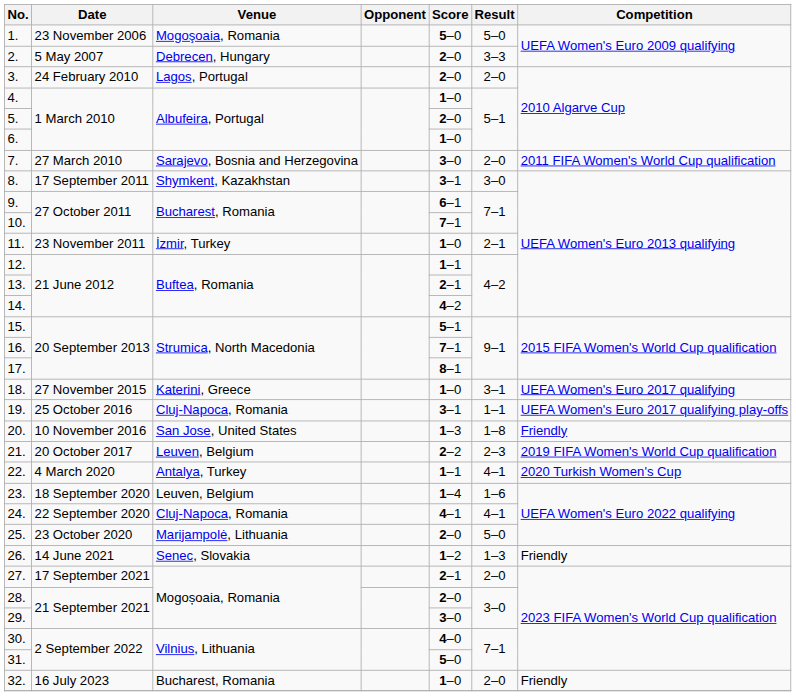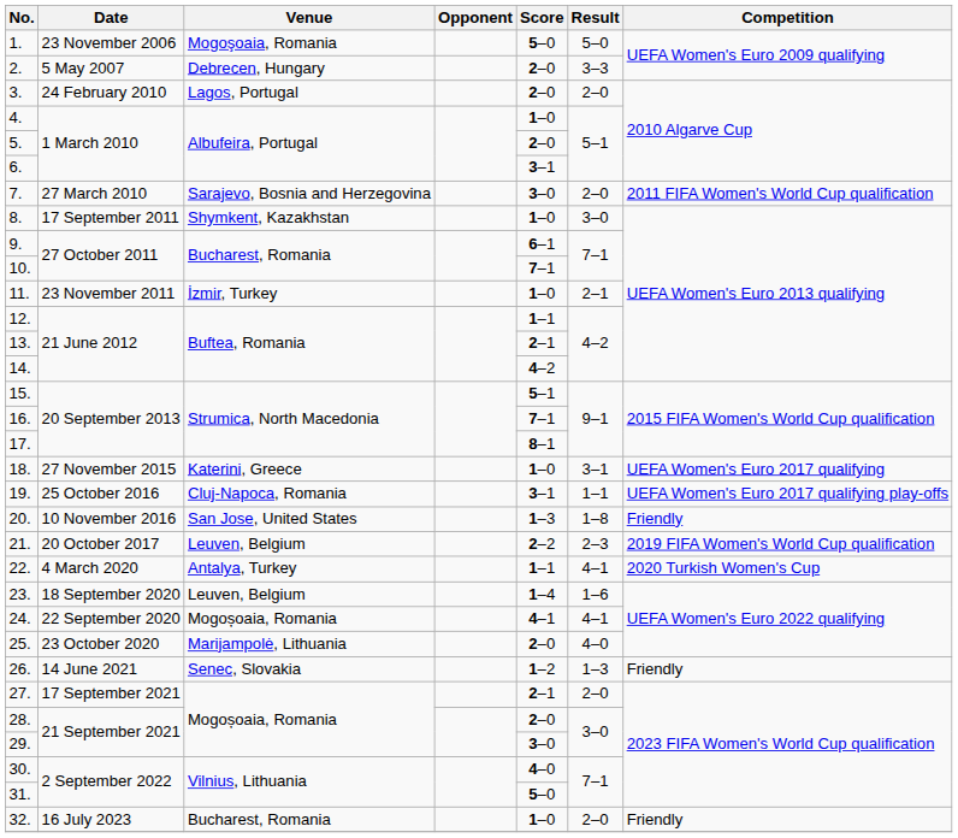 <table class="wikitable">
 <tr>
 <th>No.</th>
 <th>Date</th>
 <th>Venue</th>
 <th>Opponent</th>
 <th>Score</th>
 <th>Result</th>
 <th>Competition</th>
 </tr>
 <tr>
 <td>1.</td>
 <td>23 November 2006</td>
 <td><a href='#'>Mogoşoaia</a>, Romania</td>
 <td></td>
 <td align=center><strong>5</strong>–0</td>
 <td align=center>5–0</td>
 <td rowspan=2><a href='#'>UEFA Women's Euro 2009 qualifying</a></td>
 </tr>
 <tr>
 <td>2.</td>
 <td>5 May 2007</td>
 <td><a href='#'>Debrecen</a>, Hungary</td>
 <td></td>
 <td align=center><strong>2</strong>–0</td>
 <td align=center>3–3</td>
 </tr>
 <tr>
 <td>3.</td>
 <td>24 February 2010</td>
 <td><a href='#'>Lagos</a>, Portugal</td>
 <td></td>
 <td align=center><strong>2</strong>–0</td>
 <td align=center>2–0</td>
 <td rowspan=4><a href='#'>2010 Algarve Cup</a></td>
 </tr>
 <tr>
 <td>4.</td>
 <td rowspan=3>1 March 2010</td>
 <td rowspan=3><a href='#'>Albufeira</a>, Portugal</td>
 <td rowspan=3></td>
 <td align=center><strong>1</strong>–0</td>
 <td rowspan=3 align=center>5–1</td>
 </tr>
 <tr>
 <td>5.</td>
 <td align=center><strong>2</strong>–0</td>
 </tr>
 <tr>
 <td>6.</td>
-<td align=center><strong>1</strong>–0</td>
+<td align=center><strong>3</strong>–1</td>
 </tr>
 <tr>
 <td>7.</td>
 <td>27 March 2010</td>
 <td><a href='#'>Sarajevo</a>, Bosnia and Herzegovina</td>
 <td></td>
 <td align=center><strong>3</strong>–0</td>
 <td align=center>2–0</td>
 <td><a href='#'>2011 FIFA Women's World Cup qualification</a></td>
 </tr>
 <tr>
 <td>8.</td>
 <td>17 September 2011</td>
 <td><a href='#'>Shymkent</a>, Kazakhstan</td>
 <td></td>
-<td align=center><strong>3</strong>–1</td>
+<td align=center><strong>1</strong>–0</td>
 <td align=center>3–0</td>
 <td rowspan=7><a href='#'>UEFA Women's Euro 2013 qualifying</a></td>
 </tr>
 <tr>
 <td>9.</td>
 <td rowspan=2>27 October 2011</td>
 <td rowspan=2><a href='#'>Bucharest</a>, Romania</td>
 <td rowspan=2></td>
 <td align=center><strong>6</strong>–1</td>
 <td rowspan=2 align=center>7–1</td>
 </tr>
 <tr>
 <td>10.</td>
 <td align=center><strong>7</strong>–1</td>
 </tr>
 <tr>
 <td>11.</td>
 <td>23 November 2011</td>
 <td><a href='#'>İzmir</a>, Turkey</td>
 <td></td>
 <td align=center><strong>1</strong>–0</td>
 <td align=center>2–1</td>
 </tr>
 <tr>
 <td>12.</td>
 <td rowspan=3>21 June 2012</td>
 <td rowspan=3><a href='#'>Buftea</a>, Romania</td>
 <td rowspan=3></td>
 <td align=center><strong>1</strong>–1</td>
 <td rowspan=3 align=center>4–2</td>
 </tr>
 <tr>
 <td>13.</td>
 <td align=center><strong>2</strong>–1</td>
 </tr>
 <tr>
 <td>14.</td>
 <td align=center><strong>4</strong>–2</td>
 </tr>
 <tr>
 <td>15.</td>
 <td rowspan=3>20 September 2013</td>
 <td rowspan=3><a href='#'>Strumica</a>, North Macedonia</td>
 <td rowspan=3></td>
 <td align=center><strong>5</strong>–1</td>
 <td rowspan=3 align=center>9–1</td>
 <td rowspan=3><a href='#'>2015 FIFA Women's World Cup qualification</a></td>
 </tr>
 <tr>
 <td>16.</td>
 <td align=center><strong>7</strong>–1</td>
 </tr>
 <tr>
 <td>17.</td>
 <td align=center><strong>8</strong>–1</td>
 </tr>
 <tr>
 <td>18.</td>
 <td>27 November 2015</td>
 <td><a href='#'>Katerini</a>, Greece</td>
 <td></td>
 <td align=center><strong>1</strong>–0</td>
 <td align=center>3–1</td>
 <td><a href='#'>UEFA Women's Euro 2017 qualifying</a></td>
 </tr>
 <tr>
 <td>19.</td>
 <td>25 October 2016</td>
 <td><a href='#'>Cluj-Napoca</a>, Romania</td>
 <td></td>
 <td align=center><strong>3</strong>–1</td>
 <td align=center>1–1 </td>
 <td><a href='#'>UEFA Women's Euro 2017 qualifying play-offs</a></td>
 </tr>
 <tr>
 <td>20.</td>
 <td>10 November 2016</td>
 <td><a href='#'>San Jose</a>, United States</td>
 <td></td>
 <td align=center><strong>1</strong>–3</td>
 <td align=center>1–8</td>
 <td><a href='#'>Friendly</a></td>
 </tr>
 <tr>
 <td>21.</td>
 <td>20 October 2017</td>
 <td><a href='#'>Leuven</a>, Belgium</td>
 <td></td>
 <td align=center><strong>2</strong>–2</td>
 <td align=center>2–3</td>
 <td><a href='#'>2019 FIFA Women's World Cup qualification</a></td>
 </tr>
 <tr>
 <td>22.</td>
 <td>4 March 2020</td>
 <td><a href='#'>Antalya</a>, Turkey</td>
 <td></td>
 <td align=center><strong>1</strong>–1</td>
 <td align=center>4–1</td>
 <td><a href='#'>2020 Turkish Women's Cup</a></td>
 </tr>
 <tr>
 <td>23.</td>
 <td>18 September 2020</td>
 <td>Leuven, Belgium</td>
 <td></td>
 <td align=center><strong>1</strong>–4</td>
 <td align=center>1–6</td>
 <td rowspan=3><a href='#'>UEFA Women's Euro 2022 qualifying</a></td>
 </tr>
 <tr>
 <td>24.</td>
 <td>22 September 2020</td>
-<td><a href='#'>Cluj-Napoca</a>, Romania</td>
+<td>Mogoșoaia, Romania</td>
 <td></td>
 <td align=center><strong>4</strong>–1</td>
 <td align=center>4–1</td>
 </tr>
 <tr>
 <td>25.</td>
 <td>23 October 2020</td>
 <td><a href='#'>Marijampolė</a>, Lithuania</td>
 <td></td>
 <td align=center><strong>2</strong>–0</td>
-<td align=center>5–0</td>
+<td align=center>4–0</td>
 </tr>
 <tr>
 <td>26.</td>
 <td>14 June 2021</td>
 <td><a href='#'>Senec</a>, Slovakia</td>
 <td></td>
 <td align=center><strong>1</strong>–2</td>
 <td align=center>1–3</td>
 <td>Friendly</td>
 </tr>
 <tr>
 <td>27.</td>
 <td>17 September 2021</td>
 <td rowspan=3>Mogoșoaia, Romania</td>
 <td></td>
 <td align=center><strong>2</strong>–1</td>
 <td align=center>2–0</td>
 <td rowspan=5><a href='#'>2023 FIFA Women's World Cup qualification</a></td>
 </tr>
 <tr>
 <td>28.</td>
 <td rowspan=2>21 September 2021</td>
 <td rowspan=2></td>
 <td align=center><strong>2</strong>–0</td>
 <td rowspan=2 align=center>3–0</td>
 </tr>
 <tr>
 <td>29.</td>
 <td align=center><strong>3</strong>–0</td>
 </tr>
 <tr>
 <td>30.</td>
 <td rowspan=2>2 September 2022</td>
 <td rowspan=2><a href='#'>Vilnius</a>, Lithuania</td>
 <td rowspan=2></td>
 <td align=center><strong>4</strong>–0</td>
 <td rowspan=2 align=center>7–1</td>
 </tr>
 <tr>
 <td>31.</td>
 <td align=center><strong>5</strong>–0</td>
 </tr>
 <tr>
 <td>32.</td>
 <td>16 July 2023</td>
 <td>Bucharest, Romania</td>
 <td></td>
 <td align=center><strong>1</strong>–0</td>
 <td align=center>2–0</td>
 <td>Friendly</td>
 </tr>
 <tr>
 </tr>
 </table>
